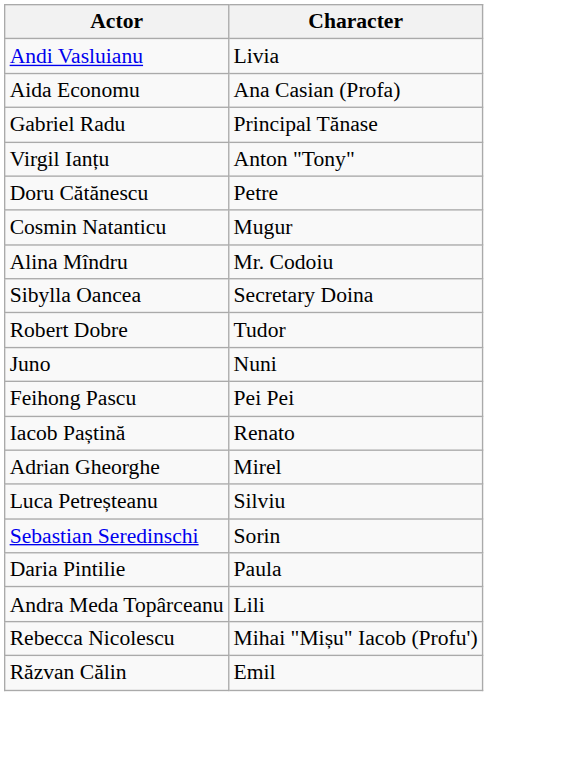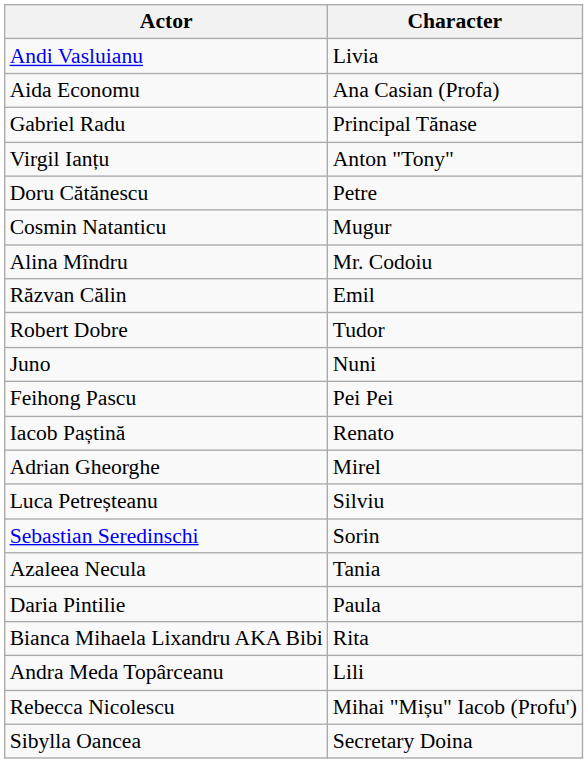 <table class="wikitable">
 <tr>
 <th>Actor</th>
 <th>Character</th>
 </tr>
 <tr>
 <td><a href='#'>Andi Vasluianu</a></td>
 <td>Livia</td>
 </tr>
 <tr>
 <td>Aida Economu</td>
 <td>Ana Casian (Profa)</td>
 </tr>
 <tr>
 <td>Gabriel Radu</td>
 <td>Principal Tănase</td>
 </tr>
 <tr>
 <td>Virgil Ianțu</td>
 <td>Anton "Tony"</td>
 </tr>
 <tr>
 <td>Doru Cătănescu</td>
 <td>Petre</td>
 </tr>
 <tr>
 <td>Cosmin Natanticu</td>
 <td>Mugur</td>
 </tr>
 <tr>
 <td>Alina Mîndru</td>
 <td>Mr. Codoiu</td>
 </tr>
 <tr>
-<td>Sibylla Oancea</td>
-<td>Secretary Doina</td>
+<td>Răzvan Călin</td>
+<td>Emil</td>
 </tr>
 <tr>
 <td>Robert Dobre</td>
 <td>Tudor</td>
 </tr>
 <tr>
 <td>Juno</td>
 <td>Nuni</td>
 </tr>
 <tr>
 <td>Feihong Pascu</td>
 <td>Pei Pei</td>
 </tr>
 <tr>
 <td>Iacob Paștină</td>
 <td>Renato</td>
 </tr>
 <tr>
 <td>Adrian Gheorghe</td>
 <td>Mirel</td>
 </tr>
 <tr>
 <td>Luca Petreșteanu</td>
 <td>Silviu</td>
 </tr>
 <tr>
 <td><a href='#'>Sebastian Seredinschi</a></td>
 <td>Sorin</td>
 </tr>
 <tr>
+<td>Azaleea Necula</td>
+<td>Tania</td>
+</tr>
+<tr>
 <td>Daria Pintilie</td>
 <td>Paula</td>
+</tr>
+<tr>
+<td>Bianca Mihaela Lixandru AKA Bibi</td>
+<td>Rita</td>
 </tr>
 <tr>
 <td>Andra Meda Topârceanu</td>
 <td>Lili</td>
 </tr>
 <tr>
 <td>Rebecca Nicolescu</td>
 <td>Mihai "Mișu" Iacob (Profu')</td>
 </tr>
 <tr>
-<td>Răzvan Călin</td>
-<td>Emil</td>
+<td>Sibylla Oancea</td>
+<td>Secretary Doina</td>
 </tr>
 </table>
